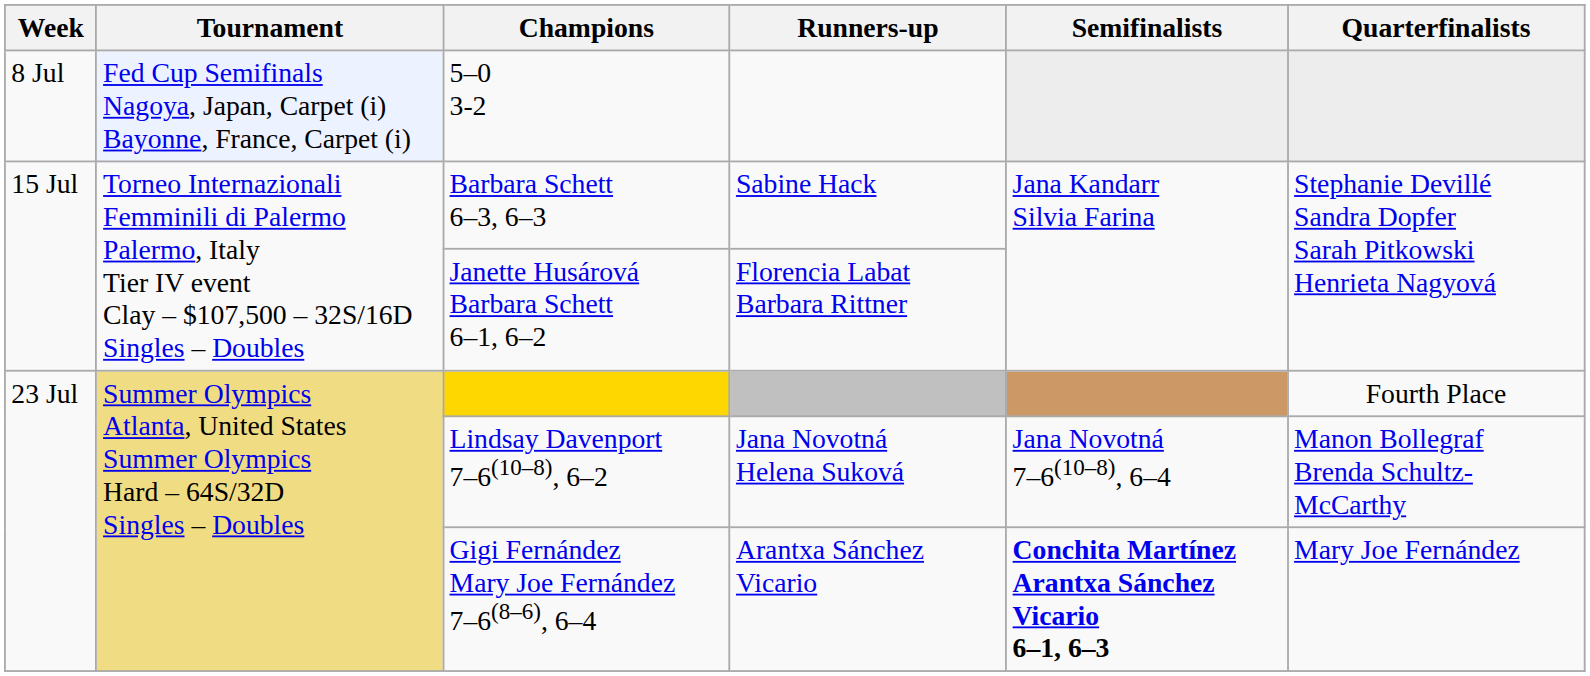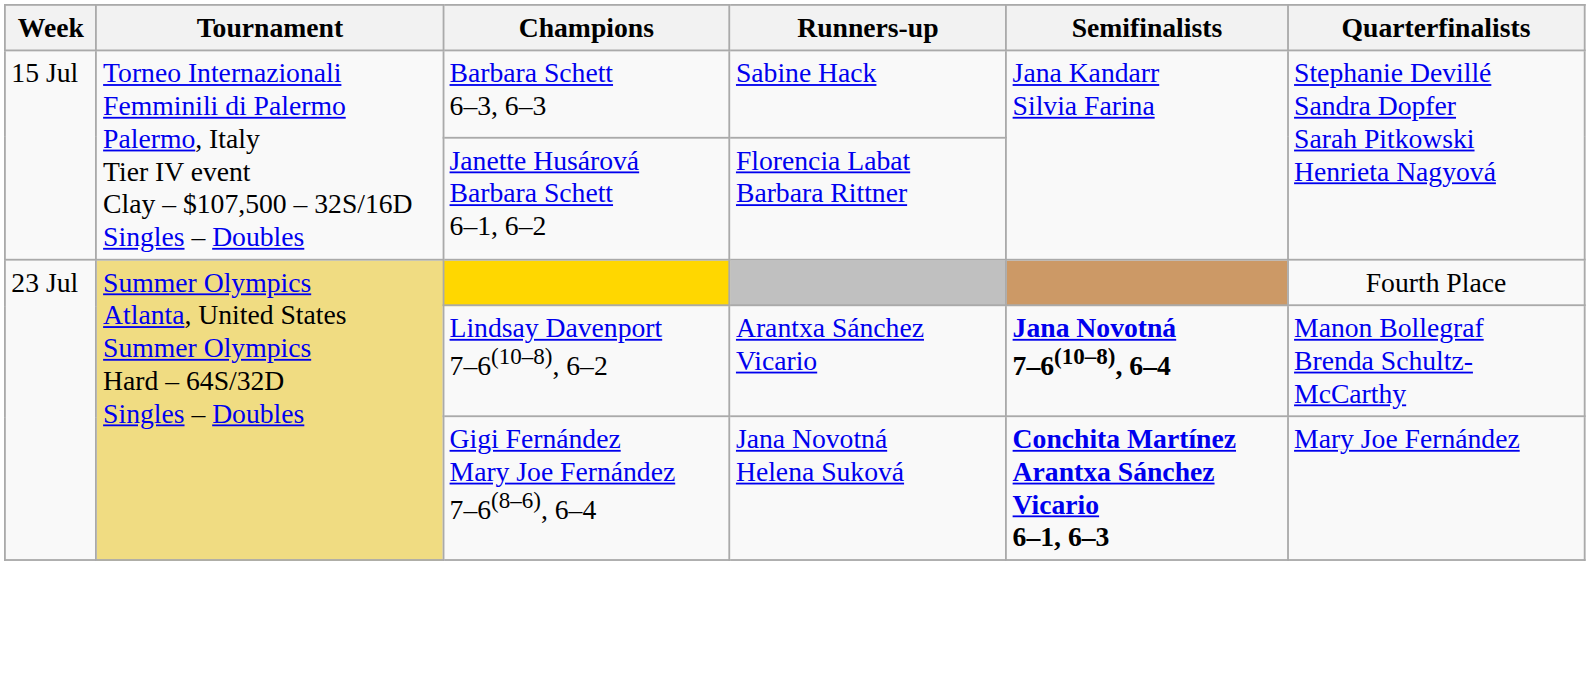 <table class=wikitable style=font-size:95%>
 <tr>
 <th style="width:48px;">Week</th>
 <th style="width:248px;">Tournament</th>
 <th style="width:200px;">Champions</th>
 <th style="width:200px;">Runners-up</th>
 <th style="width:190px;">Semifinalists</th>
 <th style="width:190px;">Quarterfinalists</th>
-</tr>
-<tr valign=top>
-<td rowspan=1>8 Jul</td>
-<td bgcolor="#ECF2FF" rowspan=1><a href='#'>Fed Cup Semifinals</a><br> <a href='#'>Nagoya</a>, Japan, Carpet (i)<br> <a href='#'>Bayonne</a>, France, Carpet (i)<br></td>
-<td> 5–0<br> 3-2</td>
-<td><br></td>
-<td bgcolor="#ededed"></td>
-<td bgcolor="#ededed"></td>
 </tr>
 <tr valign=top>
 <td rowspan=2>15 Jul</td>
 <td rowspan=2><a href='#'>Torneo Internazionali Femminili di Palermo</a><br> <a href='#'>Palermo</a>, Italy<br>Tier IV event<br>Clay – $107,500 – 32S/16D<br><a href='#'>Singles</a> – <a href='#'>Doubles</a></td>
 <td> <a href='#'>Barbara Schett</a><br>6–3, 6–3</td>
 <td> <a href='#'>Sabine Hack</a></td>
 <td rowspan=2>  <a href='#'>Jana Kandarr</a><br> <a href='#'>Silvia Farina</a></td>
 <td rowspan=2> <a href='#'>Stephanie Devillé</a><br> <a href='#'>Sandra Dopfer</a><br> <a href='#'>Sarah Pitkowski</a><br> <a href='#'>Henrieta Nagyová</a></td>
 </tr>
 <tr valign=top>
 <td> <a href='#'>Janette Husárová</a> <br>  <a href='#'>Barbara Schett</a><br> 6–1, 6–2</td>
 <td> <a href='#'>Florencia Labat</a> <br>  <a href='#'>Barbara Rittner</a></td>
 </tr>
 <tr valign=top>
 <td rowspan=3>23 Jul</td>
 <td rowspan=3 bgcolor=#f0dc82><a href='#'>Summer Olympics</a><br> <a href='#'>Atlanta</a>, United States<br><a href='#'>Summer Olympics</a><br>Hard – 64S/32D<br><a href='#'>Singles</a> – <a href='#'>Doubles</a></td>
 <td style="background:gold; text-align:center;"></td>
 <td style="background:silver; text-align:center;"></td>
 <td style="background:#cc9966; text-align:center;"></td>
 <td style="text-align:center;">Fourth Place</td>
 </tr>
 <tr valign=top>
 <td> <a href='#'>Lindsay Davenport</a> <br>7–6<sup>(10–8)</sup>, 6–2</td>
-<td> <a href='#'>Jana Novotná</a> <br>  <a href='#'>Helena Suková</a></td>
-<td> <a href='#'>Jana Novotná</a> <br>7–6<sup>(10–8)</sup>, 6–4</td>
+<td> <a href='#'>Arantxa Sánchez Vicario</a></td>
+<td><strong> <a href='#'>Jana Novotná</a> <br>7–6<sup>(10–8)</sup>, 6–4</strong></td>
 <td> <a href='#'>Manon Bollegraf</a> <br>  <a href='#'>Brenda Schultz-McCarthy</a></td>
 </tr>
 <tr valign=top>
 <td> <a href='#'>Gigi Fernández</a> <br>  <a href='#'>Mary Joe Fernández</a> <br>7–6<sup>(8–6)</sup>, 6–4</td>
-<td> <a href='#'>Arantxa Sánchez Vicario</a></td>
+<td> <a href='#'>Jana Novotná</a> <br>  <a href='#'>Helena Suková</a></td>
 <td><strong> <a href='#'>Conchita Martínez</a> <br>  <a href='#'>Arantxa Sánchez Vicario</a> <br>6–1, 6–3</strong></td>
 <td> <a href='#'>Mary Joe Fernández</a></td>
 </tr>
 </table>
